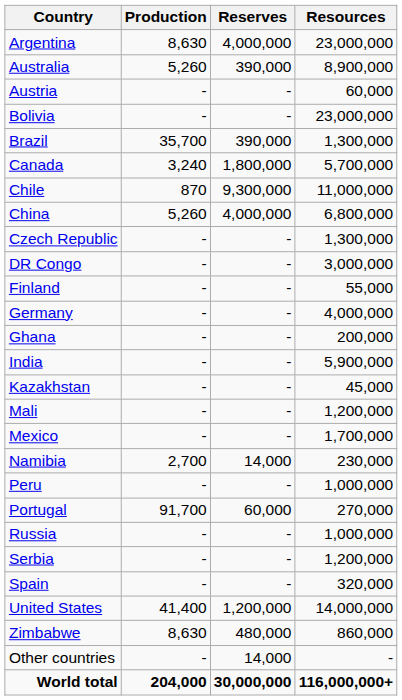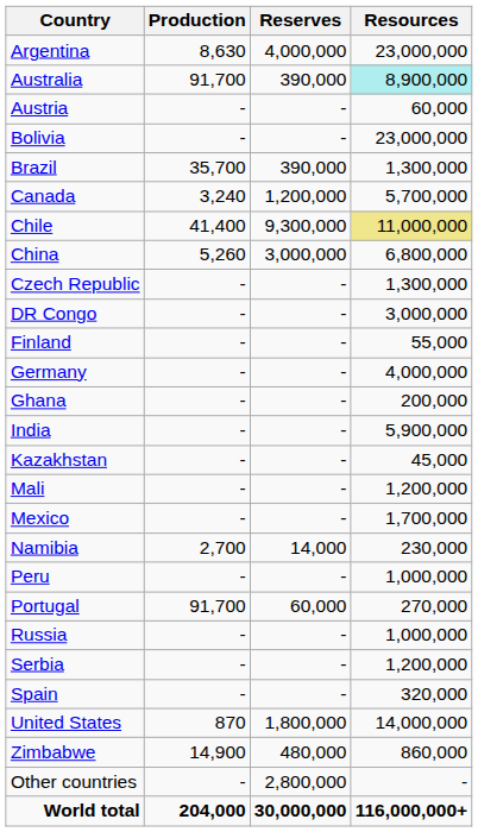 <table class="wikitable sortable" style="float:right; margin:5px; text-align:right;">
 <tr>
 <th>Country</th>
 <th data-sort-type="number">Production</th>
 <th data-sort-type="number">Reserves</th>
 <th data-sort-type="number">Resources</th>
 </tr>
 <tr>
 <td style="text-align:left;"><a href='#'>Argentina</a></td>
 <td>8,630</td>
 <td>4,000,000</td>
 <td>23,000,000</td>
 </tr>
 <tr>
 <td style="text-align:left;"><a href='#'>Australia</a></td>
-<td>5,260</td>
+<td>91,700</td>
 <td>390,000</td>
-<td>8,900,000</td>
+<td style="background: paleturquoise;">8,900,000</td>
 </tr>
 <tr>
 <td style="text-align:left;"><a href='#'>Austria</a></td>
 <td>-</td>
 <td>-</td>
 <td>60,000</td>
 </tr>
 <tr>
 <td style="text-align:left;"><a href='#'>Bolivia</a></td>
 <td>-</td>
 <td>-</td>
 <td>23,000,000</td>
 </tr>
 <tr>
 <td style="text-align:left;"><a href='#'>Brazil</a></td>
 <td>35,700</td>
 <td>390,000</td>
 <td>1,300,000</td>
 </tr>
 <tr>
 <td style="text-align:left;"><a href='#'>Canada</a></td>
 <td>3,240</td>
-<td>1,800,000</td>
+<td>1,200,000</td>
 <td>5,700,000</td>
 </tr>
 <tr>
 <td style="text-align:left;"><a href='#'>Chile</a></td>
-<td>870</td>
+<td>41,400</td>
 <td>9,300,000</td>
-<td>11,000,000</td>
+<td style="background: khaki;">11,000,000</td>
 </tr>
 <tr>
 <td style="text-align:left;"><a href='#'>China</a></td>
 <td>5,260</td>
-<td>4,000,000</td>
+<td>3,000,000</td>
 <td>6,800,000</td>
 </tr>
 <tr>
 <td style="text-align:left;"><a href='#'>Czech Republic</a></td>
 <td>-</td>
 <td>-</td>
 <td>1,300,000</td>
 </tr>
 <tr>
 <td style="text-align:left;"><a href='#'>DR Congo</a></td>
 <td>-</td>
 <td>-</td>
 <td>3,000,000</td>
 </tr>
 <tr>
 <td style="text-align:left;"><a href='#'>Finland</a></td>
 <td>-</td>
 <td>-</td>
 <td>55,000</td>
 </tr>
 <tr>
 <td style="text-align:left;"><a href='#'>Germany</a></td>
 <td>-</td>
 <td>-</td>
 <td>4,000,000</td>
 </tr>
 <tr>
 <td style="text-align:left;"><a href='#'>Ghana</a></td>
 <td>-</td>
 <td>-</td>
 <td>200,000</td>
 </tr>
 <tr>
 <td style="text-align:left;"><a href='#'>India</a></td>
 <td>-</td>
 <td>-</td>
 <td>5,900,000</td>
 </tr>
 <tr>
 <td style="text-align:left;"><a href='#'>Kazakhstan</a></td>
 <td>-</td>
 <td>-</td>
 <td>45,000</td>
 </tr>
 <tr>
 <td style="text-align:left;"><a href='#'>Mali</a></td>
 <td>-</td>
 <td>-</td>
 <td>1,200,000</td>
 </tr>
 <tr>
 <td style="text-align:left;"><a href='#'>Mexico</a></td>
 <td>-</td>
 <td>-</td>
 <td>1,700,000</td>
 </tr>
 <tr>
 <td style="text-align:left;"><a href='#'>Namibia</a></td>
 <td>2,700</td>
 <td>14,000</td>
 <td>230,000</td>
 </tr>
 <tr>
 <td style="text-align:left;"><a href='#'>Peru</a></td>
 <td>-</td>
 <td>-</td>
 <td>1,000,000</td>
 </tr>
 <tr>
 <td style="text-align:left;"><a href='#'>Portugal</a></td>
 <td>91,700</td>
 <td>60,000</td>
 <td>270,000</td>
 </tr>
 <tr>
 <td style="text-align:left;"><a href='#'>Russia</a></td>
 <td>-</td>
 <td>-</td>
 <td>1,000,000</td>
 </tr>
 <tr>
 <td style="text-align:left;"><a href='#'>Serbia</a></td>
 <td>-</td>
 <td>-</td>
 <td>1,200,000</td>
 </tr>
 <tr>
 <td style="text-align:left;"><a href='#'>Spain</a></td>
 <td>-</td>
 <td>-</td>
 <td>320,000</td>
 </tr>
 <tr>
 <td style="text-align:left;"><a href='#'>United States</a></td>
-<td>41,400</td>
-<td>1,200,000</td>
+<td>870</td>
+<td>1,800,000</td>
 <td>14,000,000</td>
 </tr>
 <tr>
 <td style="text-align:left;"><a href='#'>Zimbabwe</a></td>
-<td>8,630</td>
+<td>14,900</td>
 <td>480,000</td>
 <td>860,000</td>
 </tr>
 <tr>
 <td style="text-align:left;">Other countries</td>
 <td>-</td>
-<td>14,000</td>
+<td>2,800,000</td>
 <td>-</td>
 </tr>
 <tr>
 <td><strong>World total</strong></td>
 <td><strong>204,000</strong></td>
 <td><strong>30,000,000</strong></td>
 <td><strong>116,000,000+</strong></td>
 </tr>
 </table>
